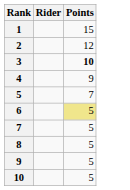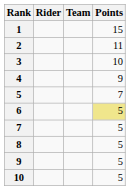 <table class="wikitable" margin-bottom:0;">
 <tr>
 <th scope="col">Rank</th>
 <th scope="col">Rider</th>
+<th scope="col">Team</th>
 <th scope="col">Points</th>
 </tr>
 <tr>
 <th scope="row">1</th>
 <td> </td>
+<td></td>
 <td align="right">15</td>
 </tr>
 <tr>
 <th scope="row">2</th>
 <td></td>
-<td align="right">12</td>
+<td></td>
+<td align="right">11</td>
 </tr>
 <tr>
 <th scope="row">3</th>
 <td></td>
-<td align="right"><strong>10</strong></td>
+<td></td>
+<td align="right">10</td>
 </tr>
 <tr>
 <th scope="row">4</th>
+<td></td>
 <td></td>
 <td align="right">9</td>
 </tr>
 <tr>
 <th scope="row">5</th>
 <td></td>
+<td></td>
 <td align="right">7</td>
 </tr>
 <tr>
 <th scope="row">6</th>
+<td></td>
 <td></td>
 <td align="right" style="background: khaki;">5</td>
 </tr>
 <tr>
 <th scope="row">7</th>
 <td></td>
+<td></td>
 <td align="right">5</td>
 </tr>
 <tr>
 <th scope="row">8</th>
 <td> </td>
+<td></td>
 <td align="right">5</td>
 </tr>
 <tr>
 <th scope="row">9</th>
+<td></td>
 <td></td>
 <td align="right">5</td>
 </tr>
 <tr>
 <th scope="row">10</th>
 <td></td>
+<td></td>
 <td align="right">5</td>
 </tr>
 </table>
